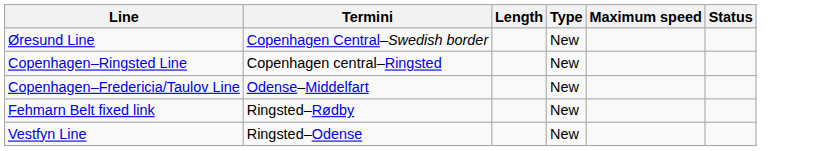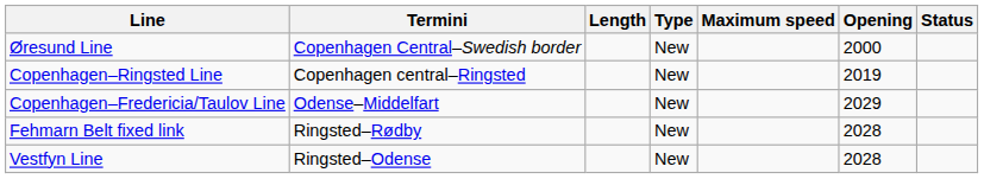 <table class="wikitable sortable static-row-numbers static-row-header-hash" style="font-size:small;">
 <tr>
 <th>Line</th>
 <th>Termini</th>
 <th data-sort-type="number">Length</th>
 <th>Type</th>
 <th>Maximum speed</th>
+<th>Opening</th>
 <th>Status</th>
 </tr>
 <tr>
 <td><a href='#'>Øresund Line</a></td>
 <td><a href='#'>Copenhagen Central</a>–<em>Swedish border</em></td>
 <td></td>
 <td>New</td>
 <td></td>
+<td>2000</td>
 <td></td>
 </tr>
 <tr>
 <td><a href='#'>Copenhagen–Ringsted Line</a></td>
 <td>Copenhagen central–<a href='#'>Ringsted</a></td>
 <td></td>
 <td>New</td>
 <td></td>
+<td>2019</td>
 <td></td>
 </tr>
 <tr>
 <td><a href='#'>Copenhagen–Fredericia/Taulov Line</a></td>
 <td><a href='#'>Odense</a>–<a href='#'>Middelfart</a></td>
 <td></td>
 <td>New</td>
 <td></td>
+<td>2029</td>
 <td></td>
 </tr>
 <tr>
 <td><a href='#'>Fehmarn Belt fixed link</a></td>
 <td>Ringsted–<a href='#'>Rødby</a></td>
 <td></td>
 <td>New</td>
 <td></td>
+<td>2028</td>
 <td></td>
 </tr>
 <tr>
 <td><a href='#'>Vestfyn Line</a></td>
 <td>Ringsted–<a href='#'>Odense</a></td>
 <td></td>
 <td>New</td>
 <td></td>
+<td>2028</td>
 <td></td>
 </tr>
 </table>
